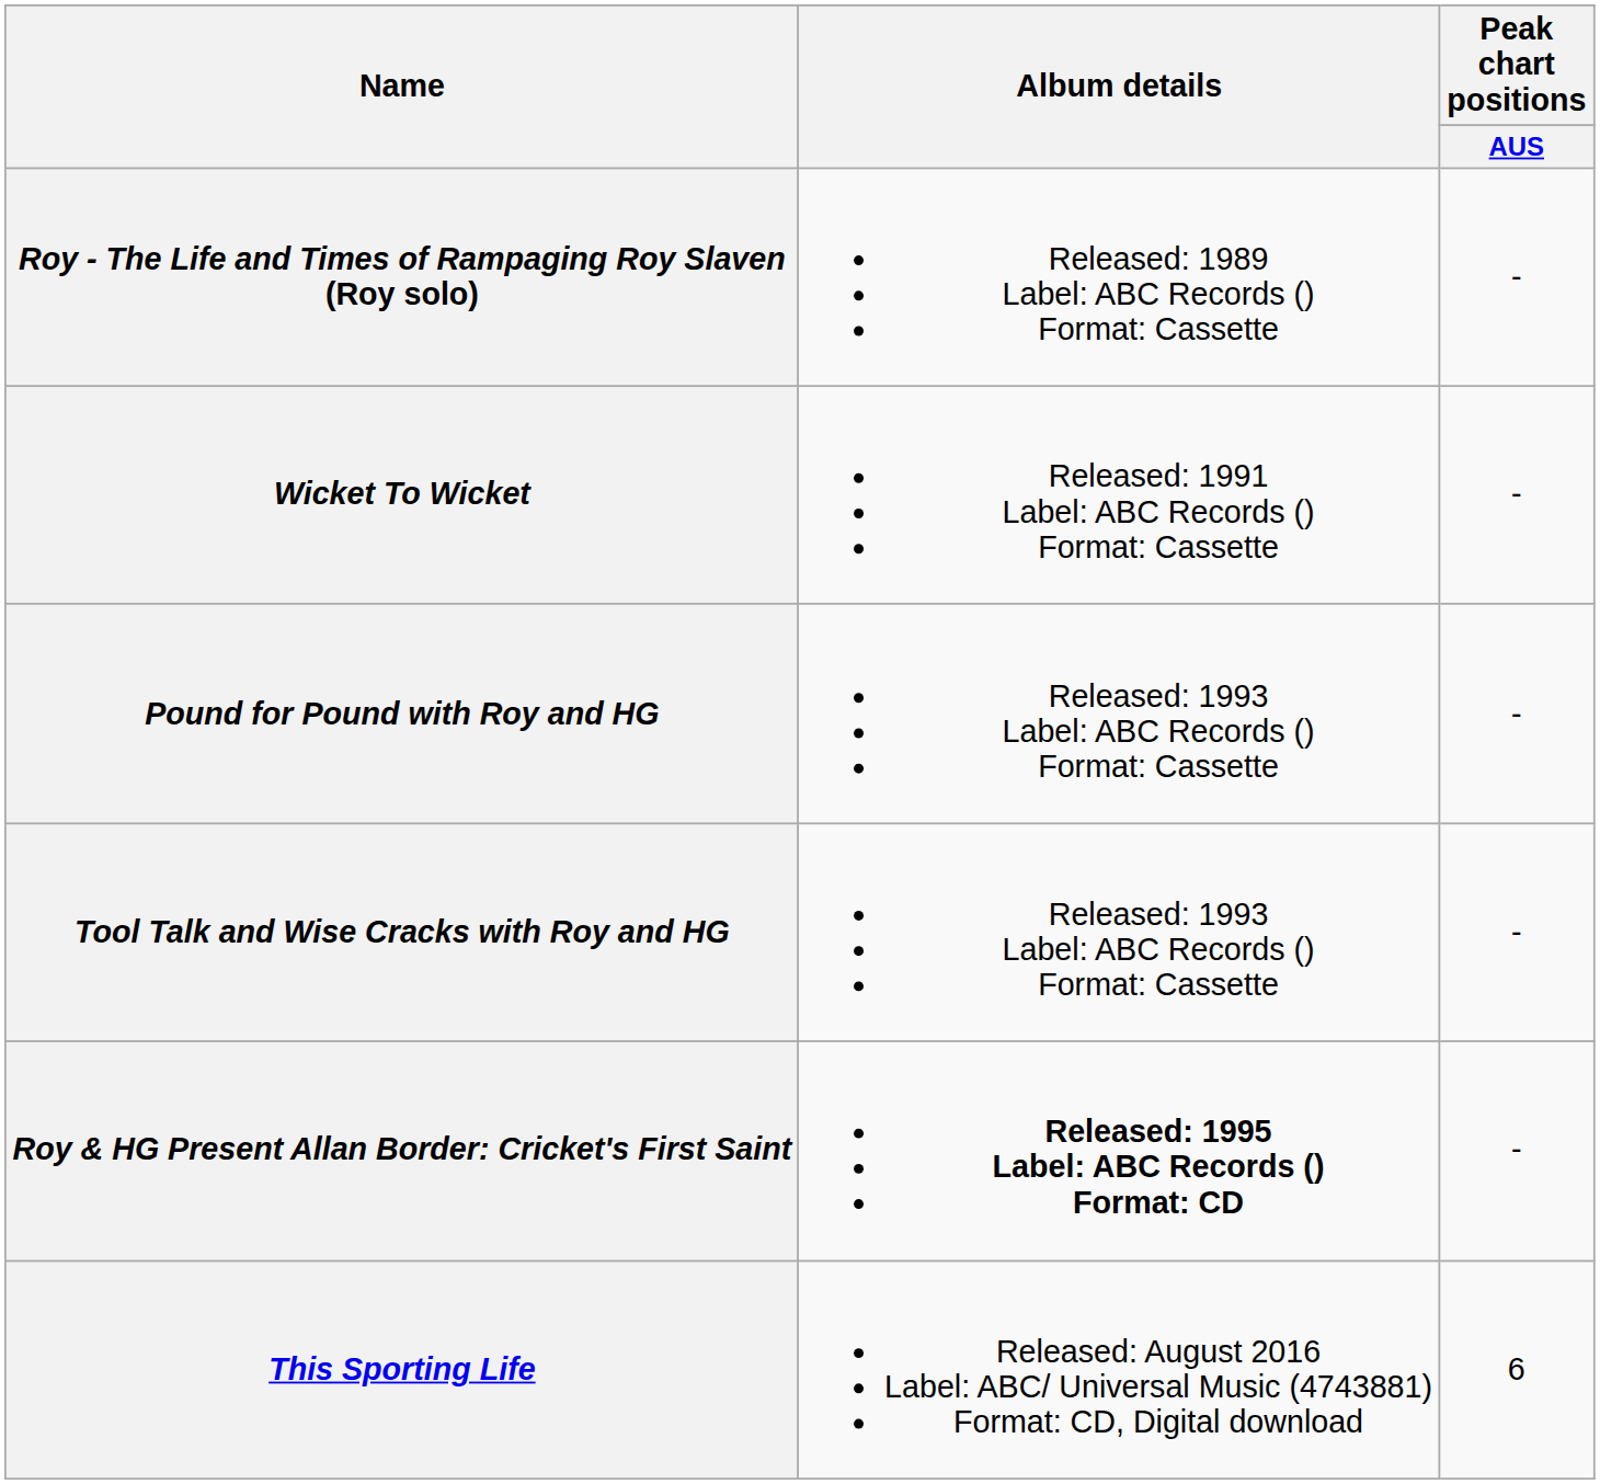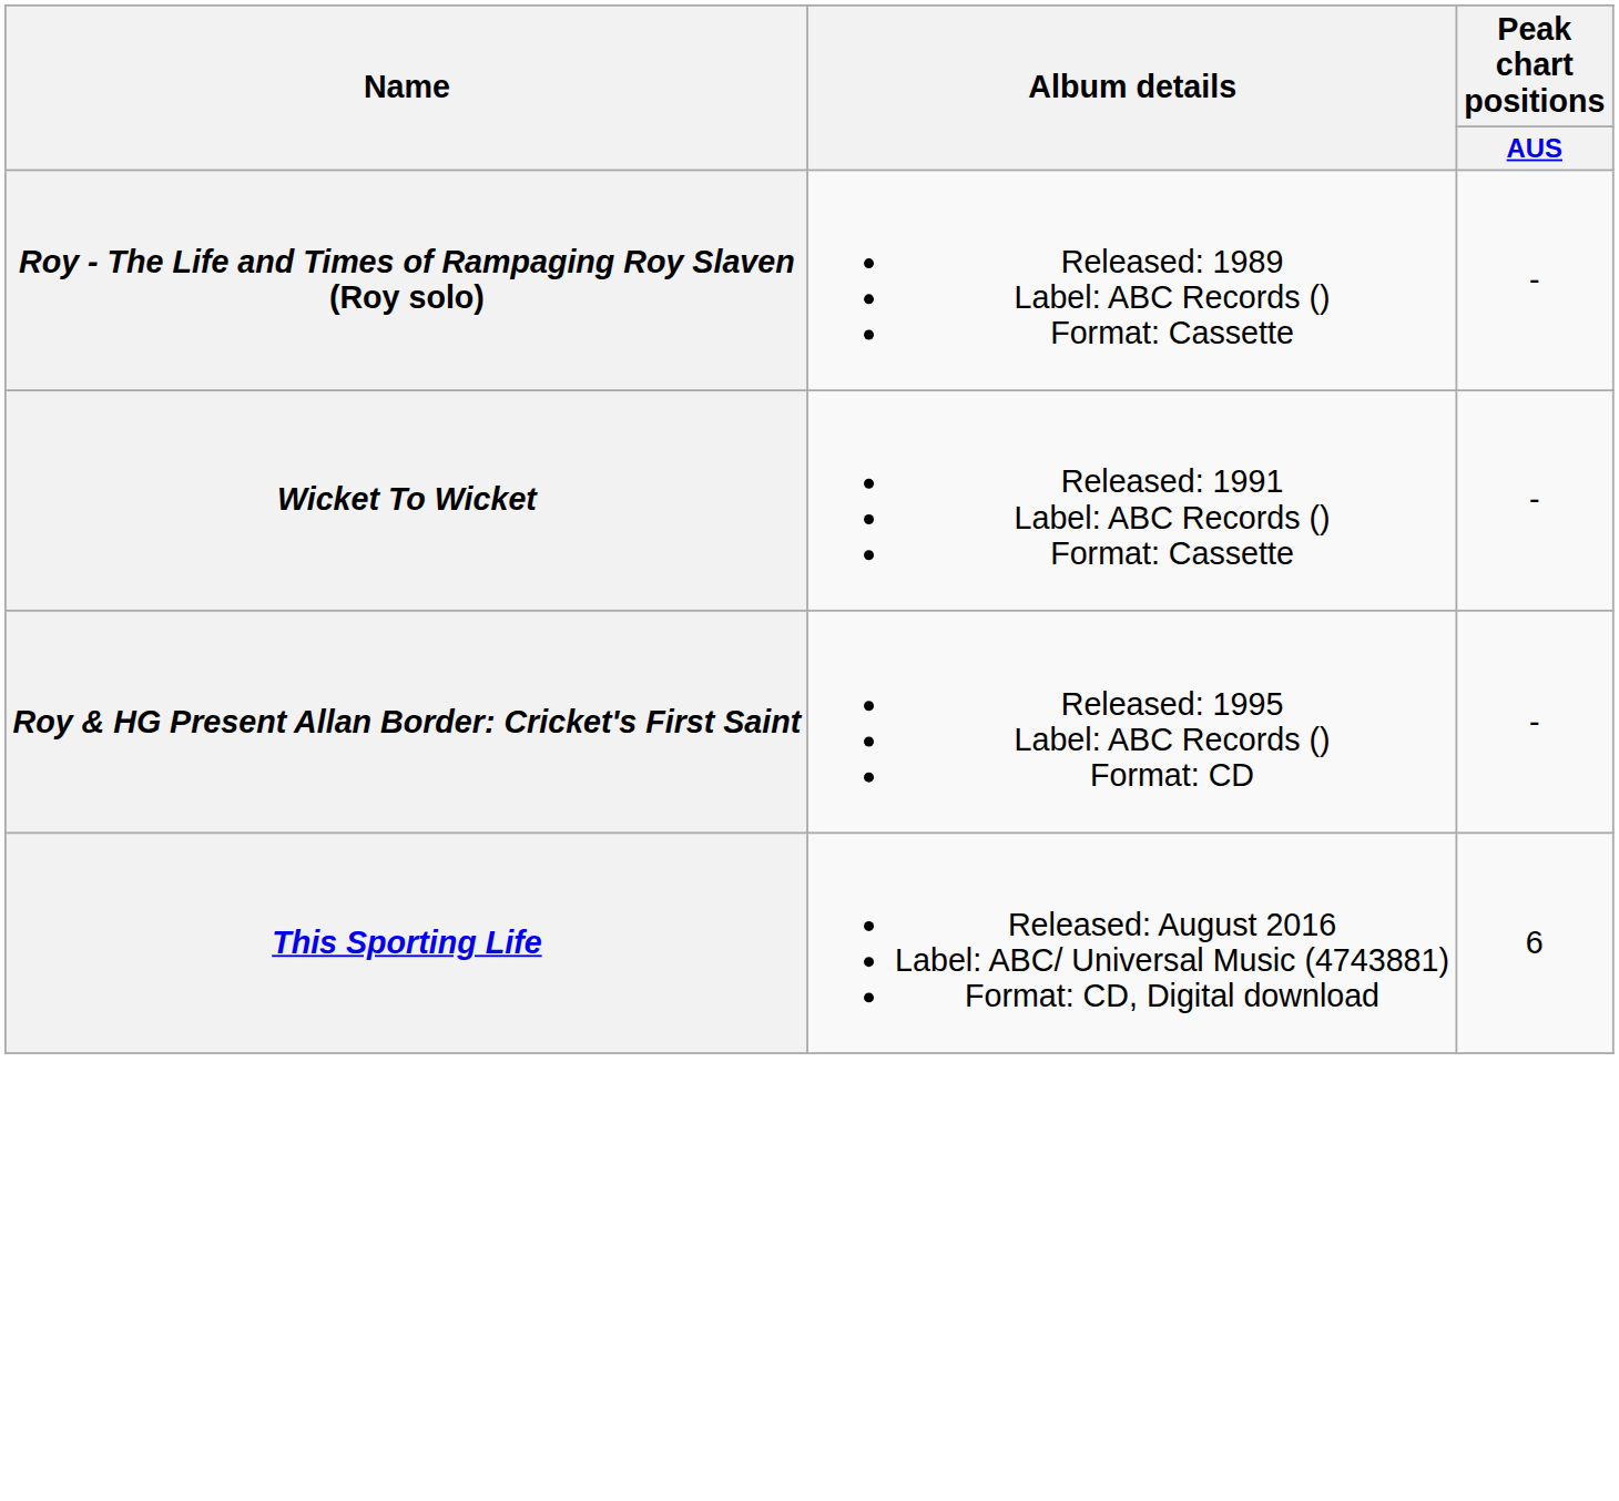 <table class="wikitable" style="text-align:center;">
 <tr>
 <th rowspan="2">Name</th>
 <th rowspan="2">Album details</th>
 <th>Peak chart positions</th>
 </tr>
 <tr style="font-size:smaller;">
 <th style="width:40px;"><a href='#'>AUS</a><br></th>
 </tr>
 <tr>
 <th scope="row"><em>Roy - The Life and Times of Rampaging Roy Slaven</em> <br>(Roy solo)</th>
 <td><br><ul><li>Released: 1989</li><li>Label: ABC Records ()</li><li>Format: Cassette</li></ul></td>
 <td>-</td>
 </tr>
 <tr>
 <th scope="row"><em>Wicket To Wicket</em></th>
 <td><br><ul><li>Released: 1991</li><li>Label: ABC Records ()</li><li>Format: Cassette</li></ul></td>
 <td>-</td>
 </tr>
 <tr>
-<th scope="row"><em>Pound for Pound with Roy and HG</em></th>
-<td><br><ul><li>Released: 1993</li><li>Label: ABC Records ()</li><li>Format: Cassette</li></ul></td>
-<td>-</td>
-</tr>
-<tr>
-<th scope="row"><em>Tool Talk and Wise Cracks with Roy and HG</em></th>
-<td><br><ul><li>Released: 1993</li><li>Label: ABC Records ()</li><li>Format: Cassette</li></ul></td>
-<td>-</td>
-</tr>
-<tr>
 <th scope="row"><em>Roy & HG Present Allan Border: Cricket's First Saint</em></th>
-<td><strong><br><ul><li>Released: 1995</li><li>Label: ABC Records ()</li><li>Format: CD</li></ul></strong></td>
+<td><br><ul><li>Released: 1995</li><li>Label: ABC Records ()</li><li>Format: CD</li></ul></td>
 <td>-</td>
 </tr>
 <tr>
 <th scope="row"><em><a href='#'>This Sporting Life</a></em></th>
 <td><br><ul><li>Released: August 2016</li><li>Label: ABC/ Universal Music (4743881)</li><li>Format: CD, Digital download</li></ul></td>
 <td>6</td>
 </tr>
 </table>
